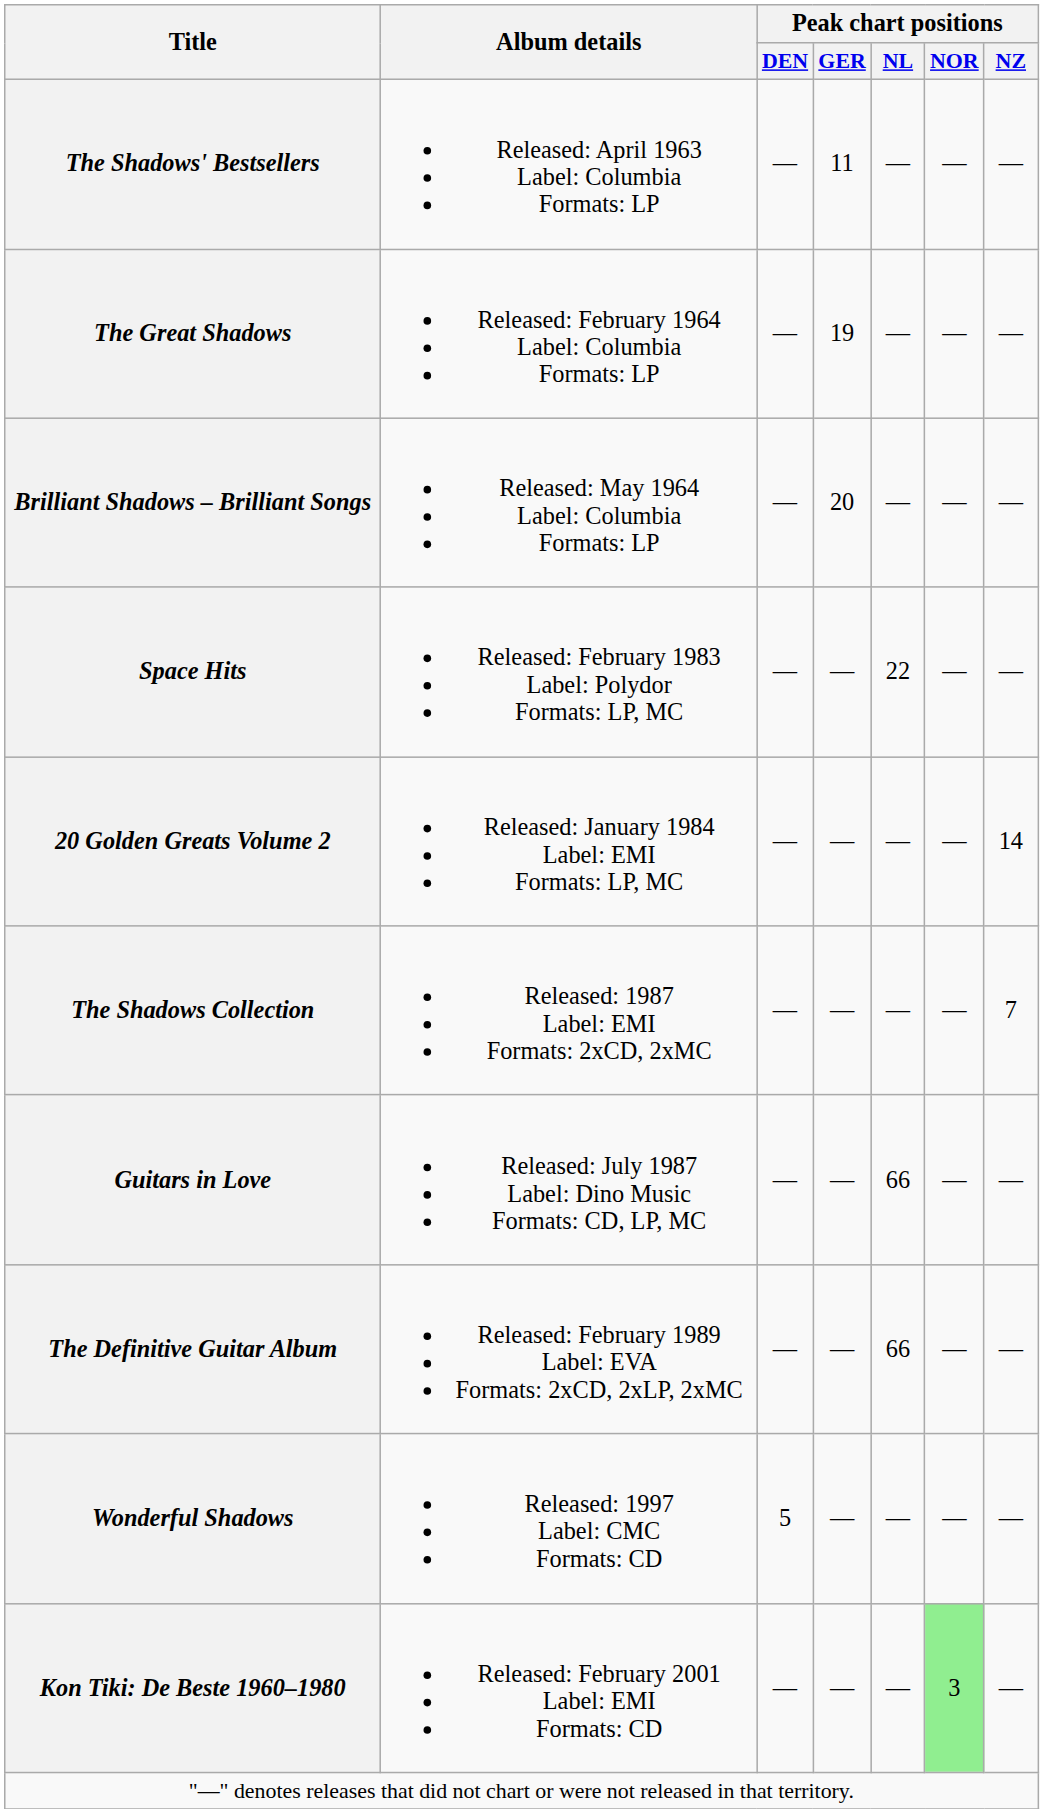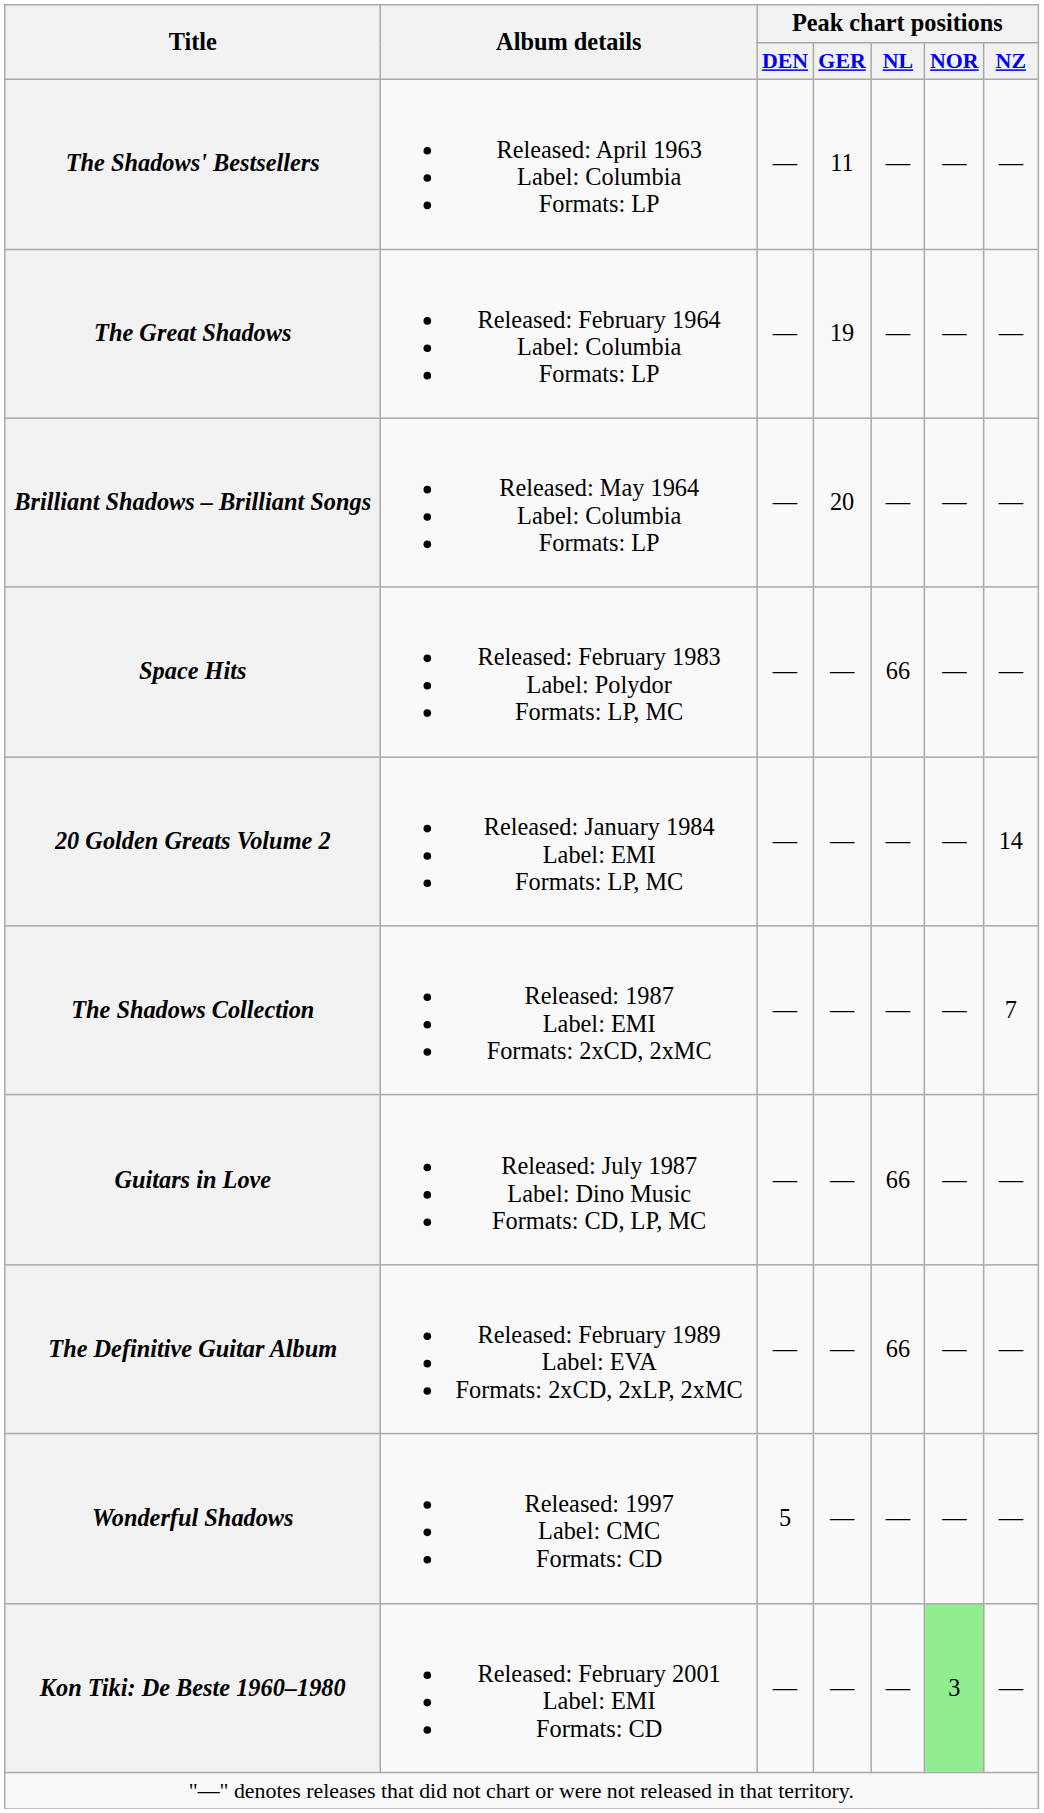 <table class="wikitable plainrowheaders" style="text-align:center;">
 <tr>
 <th rowspan="2" scope="col" style="width:15em;">Title</th>
 <th rowspan="2" scope="col" style="width:15em;">Album details</th>
 <th colspan="5">Peak chart positions</th>
 </tr>
 <tr>
 <th scope="col" style="width:2em;font-size:90%;"><a href='#'>DEN</a><br></th>
 <th scope="col" style="width:2em;font-size:90%;"><a href='#'>GER</a><br></th>
 <th scope="col" style="width:2em;font-size:90%;"><a href='#'>NL</a><br></th>
 <th scope="col" style="width:2em;font-size:90%;"><a href='#'>NOR</a><br></th>
 <th scope="col" style="width:2em;font-size:90%;"><a href='#'>NZ</a><br></th>
 </tr>
 <tr>
 <th scope="row"><em>The Shadows' Bestsellers</em></th>
 <td><br><ul><li>Released: April 1963</li><li>Label: Columbia</li><li>Formats: LP</li></ul></td>
 <td>—</td>
 <td>11</td>
 <td>—</td>
 <td>—</td>
 <td>—</td>
 </tr>
 <tr>
 <th scope="row"><em>The Great Shadows</em></th>
 <td><br><ul><li>Released: February 1964</li><li>Label: Columbia</li><li>Formats: LP</li></ul></td>
 <td>—</td>
 <td>19</td>
 <td>—</td>
 <td>—</td>
 <td>—</td>
 </tr>
 <tr>
 <th scope="row"><em>Brilliant Shadows – Brilliant Songs</em></th>
 <td><br><ul><li>Released: May 1964</li><li>Label: Columbia</li><li>Formats: LP</li></ul></td>
 <td>—</td>
 <td>20</td>
 <td>—</td>
 <td>—</td>
 <td>—</td>
 </tr>
 <tr>
 <th scope="row"><em>Space Hits</em></th>
 <td><br><ul><li>Released: February 1983</li><li>Label: Polydor</li><li>Formats: LP, MC</li></ul></td>
 <td>—</td>
 <td>—</td>
-<td>22</td>
+<td>66</td>
 <td>—</td>
 <td>—</td>
 </tr>
 <tr>
 <th scope="row"><em>20 Golden Greats Volume 2</em></th>
 <td><br><ul><li>Released: January 1984</li><li>Label: EMI</li><li>Formats: LP, MC</li></ul></td>
 <td>—</td>
 <td>—</td>
 <td>—</td>
 <td>—</td>
 <td>14</td>
 </tr>
 <tr>
 <th scope="row"><em>The Shadows Collection</em></th>
 <td><br><ul><li>Released: 1987</li><li>Label: EMI</li><li>Formats: 2xCD, 2xMC</li></ul></td>
 <td>—</td>
 <td>—</td>
 <td>—</td>
 <td>—</td>
 <td>7</td>
 </tr>
 <tr>
 <th scope="row"><em>Guitars in Love</em></th>
 <td><br><ul><li>Released: July 1987</li><li>Label: Dino Music</li><li>Formats: CD, LP, MC</li></ul></td>
 <td>—</td>
 <td>—</td>
 <td>66</td>
 <td>—</td>
 <td>—</td>
 </tr>
 <tr>
 <th scope="row"><em>The Definitive Guitar Album</em></th>
 <td><br><ul><li>Released: February 1989</li><li>Label: EVA</li><li>Formats: 2xCD, 2xLP, 2xMC</li></ul></td>
 <td>—</td>
 <td>—</td>
 <td>66</td>
 <td>—</td>
 <td>—</td>
 </tr>
 <tr>
 <th scope="row"><em>Wonderful Shadows</em></th>
 <td><br><ul><li>Released: 1997</li><li>Label: CMC</li><li>Formats: CD</li></ul></td>
 <td>5</td>
 <td>—</td>
 <td>—</td>
 <td>—</td>
 <td>—</td>
 </tr>
 <tr>
 <th scope="row"><em>Kon Tiki: De Beste 1960–1980</em></th>
 <td><br><ul><li>Released: February 2001</li><li>Label: EMI</li><li>Formats: CD</li></ul></td>
 <td>—</td>
 <td>—</td>
 <td>—</td>
 <td style="background: lightgreen;">3</td>
 <td>—</td>
 </tr>
 <tr>
 <td colspan="7" style="font-size:90%">"—" denotes releases that did not chart or were not released in that territory.</td>
 </tr>
 </table>
